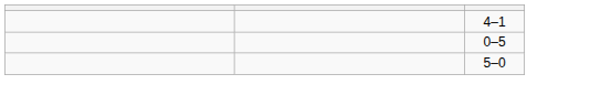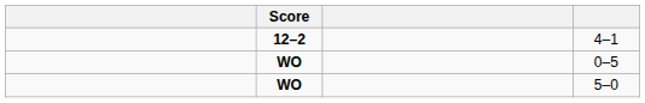 <table class="wikitable" style="text-align: center; ">
 <tr>
 <th align="right" width="270"></th>
+<th width="65">Score</th>
 <th align="left" width="270"></th>
 <th width="65"></th>
 </tr>
 <tr>
 <td align="left"><strong></strong></td>
+<td><strong>12–2</strong></td>
 <td align="left"></td>
 <td>4–1 <strong></strong></td>
 </tr>
 <tr>
 <td align="left"></td>
+<td><strong>WO</strong></td>
 <td align="left"><strong></strong></td>
 <td>0–5 <strong></strong></td>
 </tr>
 <tr>
 <td align="left"><strong></strong></td>
+<td><strong>WO</strong></td>
 <td align="left"></td>
 <td>5–0 <strong></strong></td>
 </tr>
 </table>
